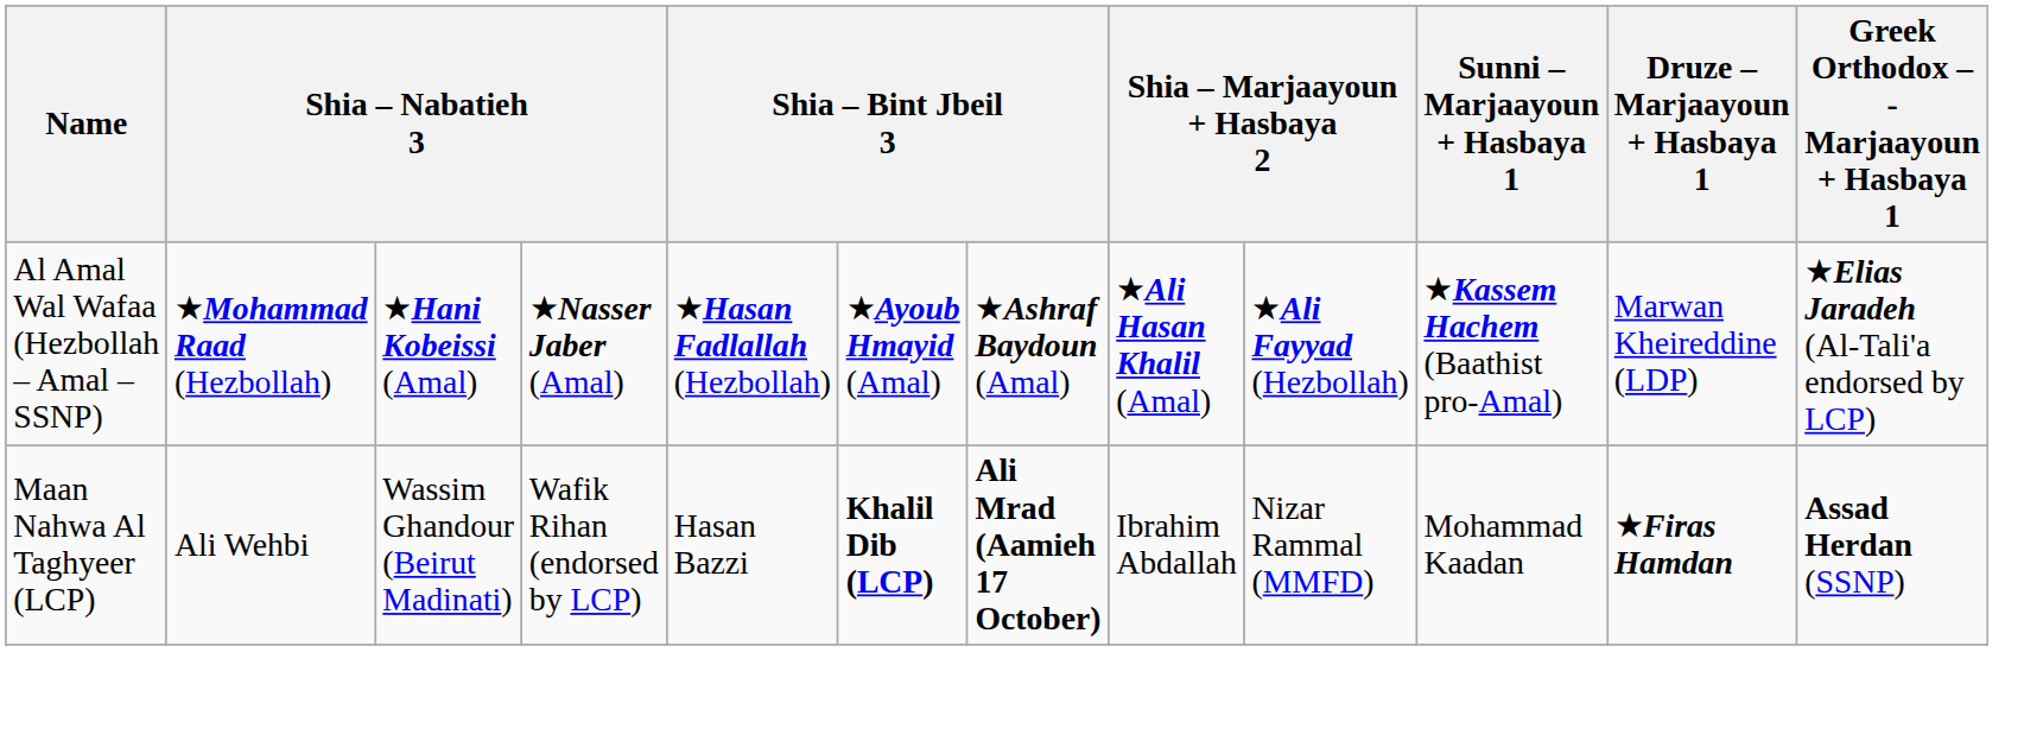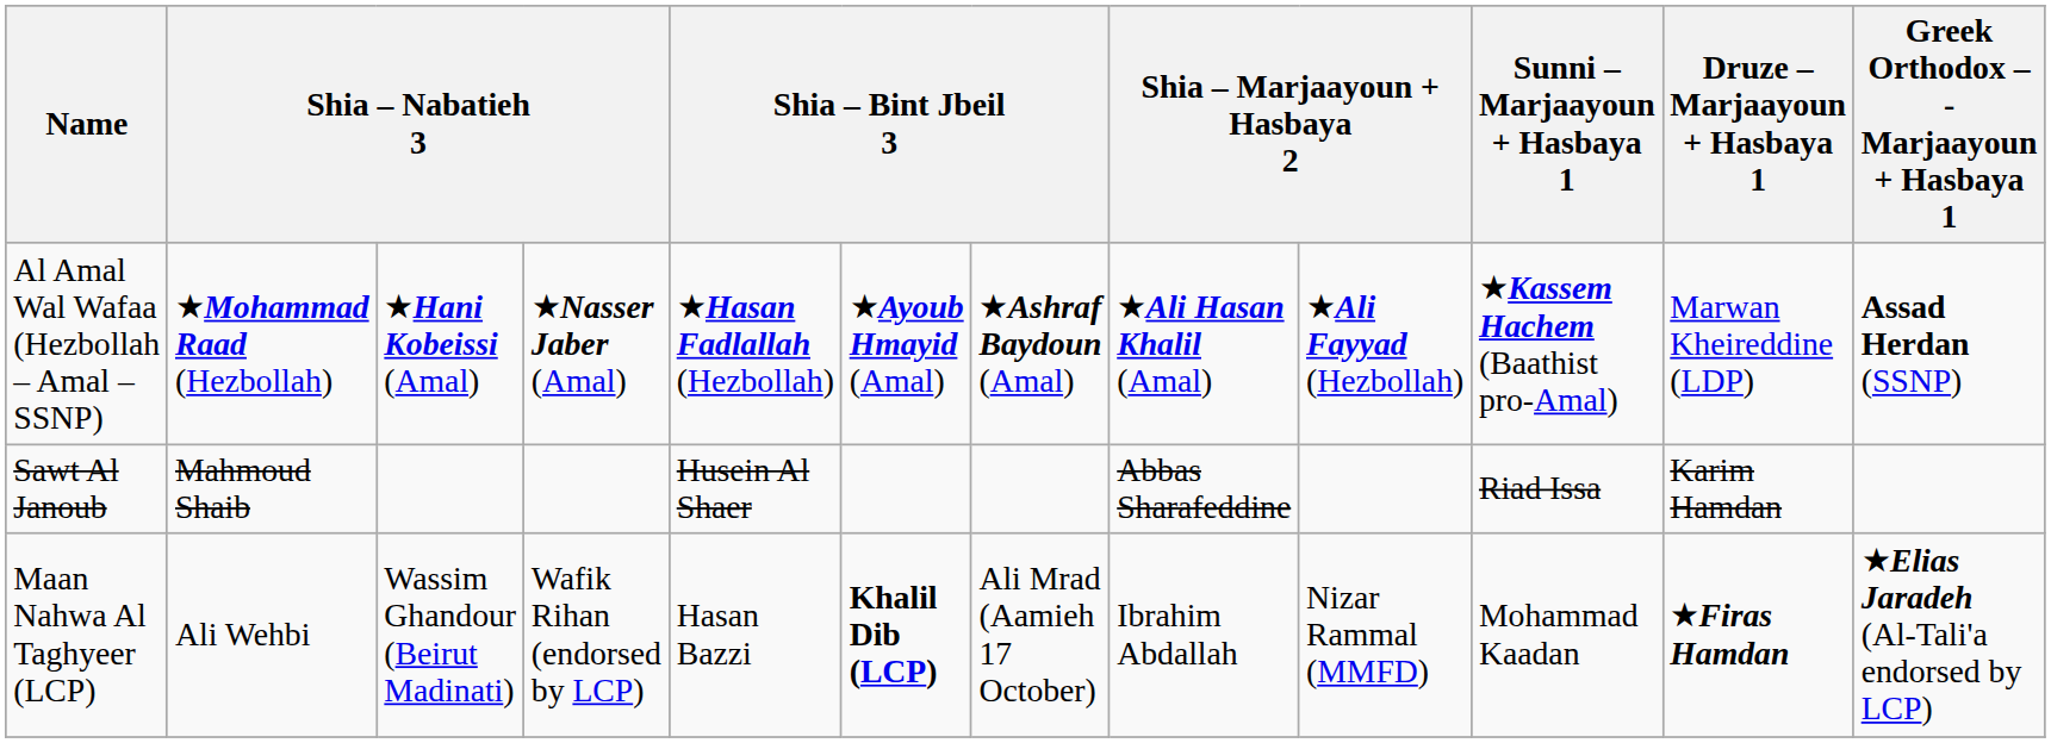 <table class="wikitable">
 <tr>
 <th>Name</th>
 <th colspan="3">Shia – Nabatieh<br>3</th>
 <th colspan="3">Shia – Bint Jbeil<br>3</th>
 <th colspan="2">Shia – Marjaayoun + Hasbaya<br>2</th>
 <th>Sunni – Marjaayoun + Hasbaya<br>1</th>
 <th>Druze – Marjaayoun + Hasbaya<br>1</th>
 <th>Greek Orthodox – - Marjaayoun + Hasbaya<br>1</th>
 </tr>
 <tr>
 <td>Al Amal Wal Wafaa<br>(Hezbollah – Amal – SSNP)</td>
 <td>★<strong><em><a href='#'>Mohammad Raad</a></em></strong><br>(<a href='#'>Hezbollah</a>)</td>
 <td>★<strong><em><a href='#'>Hani Kobeissi</a></em></strong><br>(<a href='#'>Amal</a>)</td>
 <td>★<strong><em>Nasser Jaber</em></strong><br>(<a href='#'>Amal</a>)</td>
 <td>★<strong><em><a href='#'>Hasan Fadlallah</a></em></strong><br>(<a href='#'>Hezbollah</a>)</td>
 <td>★<strong><em><a href='#'>Ayoub Hmayid</a></em></strong><br>(<a href='#'>Amal</a>)</td>
 <td>★<strong><em>Ashraf Baydoun</em></strong><br>(<a href='#'>Amal</a>)</td>
 <td>★<strong><em><a href='#'>Ali Hasan Khalil</a></em></strong><br>(<a href='#'>Amal</a>)</td>
 <td>★<strong><em><a href='#'>Ali Fayyad</a></em></strong><br>(<a href='#'>Hezbollah</a>)</td>
 <td>★<strong><em><a href='#'>Kassem Hachem</a></em></strong><br>(Baathist pro-<a href='#'>Amal</a>)</td>
 <td><a href='#'>Marwan Kheireddine</a><br>(<a href='#'>LDP</a>)</td>
-<td>★<strong><em>Elias Jaradeh</em></strong><br>(Al-Tali'a endorsed by <a href='#'>LCP</a>)</td>
+<td><strong>Assad Herdan</strong><br>(<a href='#'>SSNP</a>)</td>
+</tr>
+<tr>
+<td><s>Sawt Al Janoub</s></td>
+<td><s>Mahmoud Shaib</s></td>
+<td></td>
+<td></td>
+<td><s>Husein Al Shaer</s></td>
+<td></td>
+<td></td>
+<td><s>Abbas Sharafeddine</s></td>
+<td></td>
+<td><s>Riad Issa</s></td>
+<td><s>Karim Hamdan</s></td>
+<td></td>
 </tr>
 <tr>
 <td>Maan Nahwa Al Taghyeer<br>(LCP)</td>
 <td>Ali Wehbi</td>
 <td>Wassim Ghandour<br>(<a href='#'>Beirut Madinati</a>)</td>
 <td>Wafik Rihan<br>(endorsed by <a href='#'>LCP</a>)</td>
 <td>Hasan Bazzi</td>
 <td><strong>Khalil Dib<br>(<a href='#'>LCP</a>)</strong></td>
-<td><strong>Ali Mrad<br>(Aamieh 17 October)</strong></td>
+<td>Ali Mrad<br>(Aamieh 17 October)</td>
 <td>Ibrahim Abdallah</td>
 <td>Nizar Rammal<br>(<a href='#'>MMFD</a>)</td>
 <td>Mohammad Kaadan</td>
 <td>★<strong><em>Firas Hamdan</em></strong></td>
-<td><strong>Assad Herdan</strong><br>(<a href='#'>SSNP</a>)</td>
+<td>★<strong><em>Elias Jaradeh</em></strong><br>(Al-Tali'a endorsed by <a href='#'>LCP</a>)</td>
 </tr>
 </table>
